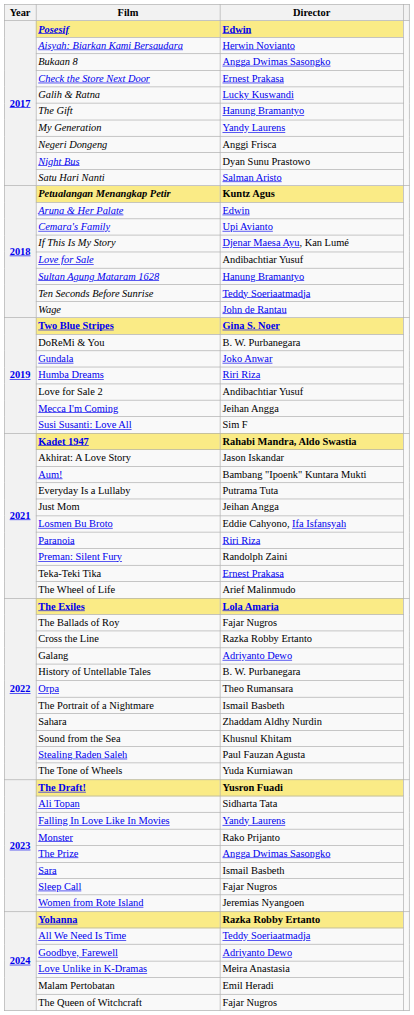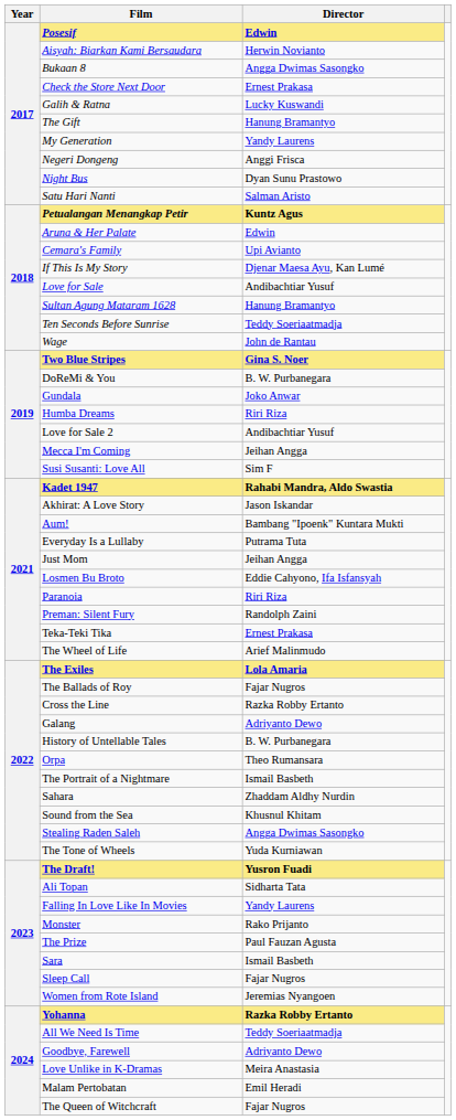 <table class="wikitable" width=100%>
 <tr>
 <th>Year</th>
 <th>Film</th>
 <th>Director</th>
 <th></th>
 </tr>
 <tr>
 <th rowspan="10"><a href='#'>2017</a></th>
 <td style="background:#FAEB86; font-weight:bold;"><em><a href='#'>Posesif</a></em></td>
 <td style="background:#FAEB86; font-weight:bold;"><a href='#'>Edwin</a></td>
 <td align="center" rowspan="10"></td>
 </tr>
 <tr>
 <td><em><a href='#'>Aisyah: Biarkan Kami Bersaudara</a></em></td>
 <td><a href='#'>Herwin Novianto</a></td>
 </tr>
 <tr>
 <td><em>Bukaan 8</em></td>
 <td><a href='#'>Angga Dwimas Sasongko</a></td>
 </tr>
 <tr>
 <td><em><a href='#'>Check the Store Next Door</a></em></td>
 <td><a href='#'>Ernest Prakasa</a></td>
 </tr>
 <tr>
 <td><em>Galih & Ratna</em></td>
 <td><a href='#'>Lucky Kuswandi</a></td>
 </tr>
 <tr>
 <td><em>The Gift</em></td>
 <td><a href='#'>Hanung Bramantyo</a></td>
 </tr>
 <tr>
 <td><em>My Generation</em></td>
 <td><a href='#'>Yandy Laurens</a></td>
 </tr>
 <tr>
 <td><em>Negeri Dongeng</em></td>
 <td>Anggi Frisca</td>
 </tr>
 <tr>
 <td><em><a href='#'>Night Bus</a></em></td>
 <td>Dyan Sunu Prastowo</td>
 </tr>
 <tr>
 <td><em>Satu Hari Nanti</em></td>
 <td><a href='#'>Salman Aristo</a></td>
 </tr>
 <tr>
 <th rowspan="8"><a href='#'>2018</a></th>
 <td style="background:#FAEB86; font-weight:bold;"><em>Petualangan Menangkap Petir</em></td>
 <td style="background:#FAEB86; font-weight:bold;">Kuntz Agus</td>
 <td align="center" rowspan="8"></td>
 </tr>
 <tr>
 <td><em><a href='#'>Aruna & Her Palate</a></em></td>
 <td><a href='#'>Edwin</a></td>
 </tr>
 <tr>
 <td><em><a href='#'>Cemara's Family</a></em></td>
 <td><a href='#'>Upi Avianto</a></td>
 </tr>
 <tr>
 <td><em>If This Is My Story</em></td>
 <td><a href='#'>Djenar Maesa Ayu</a>, Kan Lumé</td>
 </tr>
 <tr>
 <td><em><a href='#'>Love for Sale</a></em></td>
 <td>Andibachtiar Yusuf</td>
 </tr>
 <tr>
 <td><em><a href='#'>Sultan Agung Mataram 1628</a></em></td>
 <td><a href='#'>Hanung Bramantyo</a></td>
 </tr>
 <tr>
 <td><em>Ten Seconds Before Sunrise</em></td>
 <td><a href='#'>Teddy Soeriaatmadja</a></td>
 </tr>
 <tr>
 <td><em>Wage</em></td>
 <td><a href='#'>John de Rantau</a><em></td>
 </tr>
 <tr>
 <th rowspan="7"><a href='#'>2019</a></th>
 <td style="background:#FAEB86; font-weight:bold;"></em><a href='#'>Two Blue Stripes</a><em></td>
 <td style="background:#FAEB86; font-weight:bold;"><a href='#'>Gina S. Noer</a></td>
 <td align="center" rowspan="7"></td>
 </tr>
 <tr>
 <td></em>DoReMi & You<em></td>
 <td>B. W. Purbanegara</td>
 </tr>
 <tr>
 <td></em><a href='#'>Gundala</a><em></td>
 <td><a href='#'>Joko Anwar</a></td>
 </tr>
 <tr>
 <td></em><a href='#'>Humba Dreams</a><em></td>
 <td><a href='#'>Riri Riza</a></td>
 </tr>
 <tr>
 <td></em>Love for Sale 2<em></td>
 <td>Andibachtiar Yusuf</td>
 </tr>
 <tr>
 <td></em><a href='#'>Mecca I'm Coming</a><em></td>
 <td>Jeihan Angga</td>
 </tr>
 <tr>
 <td></em><a href='#'>Susi Susanti: Love All</a><em></td>
 <td>Sim F</td>
 </tr>
 <tr>
 <th rowspan="10"><a href='#'>2021</a></th>
 <td style="background:#FAEB86; font-weight:bold;"></em><a href='#'>Kadet 1947</a><em></td>
 <td style="background:#FAEB86; font-weight:bold;">Rahabi Mandra, Aldo Swastia</td>
 <td align="center" rowspan="10"></td>
 </tr>
 <tr>
 <td></em>Akhirat: A Love Story<em></td>
 <td>Jason Iskandar</td>
 </tr>
 <tr>
 <td></em><a href='#'>Aum!</a><em></td>
 <td>Bambang "Ipoenk" Kuntara Mukti</td>
 </tr>
 <tr>
 <td></em>Everyday Is a Lullaby<em></td>
 <td>Putrama Tuta</td>
 </tr>
 <tr>
 <td></em>Just Mom<em></td>
 <td>Jeihan Angga</td>
 </tr>
 <tr>
 <td></em><a href='#'>Losmen Bu Broto</a><em></td>
 <td>Eddie Cahyono, <a href='#'>Ifa Isfansyah</a></td>
 </tr>
 <tr>
 <td></em><a href='#'>Paranoia</a><em></td>
 <td><a href='#'>Riri Riza</a></td>
 </tr>
 <tr>
 <td></em><a href='#'>Preman: Silent Fury</a><em></td>
 <td>Randolph Zaini</td>
 </tr>
 <tr>
 <td></em>Teka-Teki Tika<em></td>
 <td><a href='#'>Ernest Prakasa</a></td>
 </tr>
 <tr>
 <td></em>The Wheel of Life<em></td>
 <td>Arief Malinmudo</td>
 </tr>
 <tr>
 <th rowspan="11"><a href='#'>2022</a></th>
 <td style="background:#FAEB86; font-weight:bold;"></em><a href='#'>The Exiles</a><em></td>
 <td style="background:#FAEB86; font-weight:bold;"><a href='#'>Lola Amaria</a></td>
 <td rowspan="11" align="center"></td>
 </tr>
 <tr>
 <td></em>The Ballads of Roy<em></td>
 <td>Fajar Nugros</td>
 </tr>
 <tr>
 <td></em>Cross the Line<em></td>
 <td>Razka Robby Ertanto</td>
 </tr>
 <tr>
 <td></em>Galang<em></td>
 <td><a href='#'>Adriyanto Dewo</a></td>
 </tr>
 <tr>
 <td></em>History of Untellable Tales<em></td>
 <td>B. W. Purbanegara</td>
 </tr>
 <tr>
 <td></em><a href='#'>Orpa</a><em></td>
 <td>Theo Rumansara</td>
 </tr>
 <tr>
 <td></em>The Portrait of a Nightmare<em></td>
 <td>Ismail Basbeth</td>
 </tr>
 <tr>
 <td></em>Sahara<em></td>
 <td>Zhaddam Aldhy Nurdin</td>
 </tr>
 <tr>
 <td></em>Sound from the Sea<em></td>
 <td>Khusnul Khitam</td>
 </tr>
 <tr>
 <td></em><a href='#'>Stealing Raden Saleh</a><em></td>
-<td>Paul Fauzan Agusta</td>
+<td><a href='#'>Angga Dwimas Sasongko</a></td>
 </tr>
 <tr>
 <td></em>The Tone of Wheels<em></td>
 <td>Yuda Kurniawan</td>
 </tr>
 <tr>
 <th rowspan="8"><a href='#'>2023</a></th>
 <td style="background:#FAEB86; font-weight:bold;"></em><a href='#'>The Draft!</a><em></td>
 <td style="background:#FAEB86; font-weight:bold;">Yusron Fuadi</td>
 <td rowspan="8" align="center"></td>
 </tr>
 <tr>
 <td></em><a href='#'>Ali Topan</a><em></td>
 <td>Sidharta Tata</td>
 </tr>
 <tr>
 <td></em><a href='#'>Falling In Love Like In Movies</a><em></td>
 <td><a href='#'>Yandy Laurens</a></td>
 </tr>
 <tr>
 <td></em><a href='#'>Monster</a><em></td>
 <td>Rako Prijanto</td>
 </tr>
 <tr>
 <td></em><a href='#'>The Prize</a><em></td>
-<td><a href='#'>Angga Dwimas Sasongko</a></td>
+<td>Paul Fauzan Agusta</td>
 </tr>
 <tr>
 <td></em><a href='#'>Sara</a><em></td>
 <td>Ismail Basbeth</td>
 </tr>
 <tr>
 <td></em><a href='#'>Sleep Call</a><em></td>
 <td>Fajar Nugros</td>
 </tr>
 <tr>
 <td></em><a href='#'>Women from Rote Island</a><em></td>
 <td>Jeremias Nyangoen</td>
 </tr>
 <tr>
 <th rowspan="6"><a href='#'>2024</a></th>
 <td style="background:#FAEB86; font-weight:bold;"></em><a href='#'>Yohanna</a><em></td>
 <td style="background:#FAEB86; font-weight:bold;">Razka Robby Ertanto</td>
 <td rowspan="6" align="center"></td>
 </tr>
 <tr>
 <td></em><a href='#'>All We Need Is Time</a><em></td>
 <td><a href='#'>Teddy Soeriaatmadja</a></td>
 </tr>
 <tr>
 <td></em><a href='#'>Goodbye, Farewell</a><em></td>
 <td><a href='#'>Adriyanto Dewo</a></td>
 </tr>
 <tr>
 <td></em><a href='#'>Love Unlike in K-Dramas</a><em></td>
 <td>Meira Anastasia</td>
 </tr>
 <tr>
 <td></em>Malam Pertobatan<em></td>
 <td>Emil Heradi</td>
 </tr>
 <tr>
 <td></em>The Queen of Witchcraft<em></td>
 <td>Fajar Nugros</td>
 </tr>
 </table>
